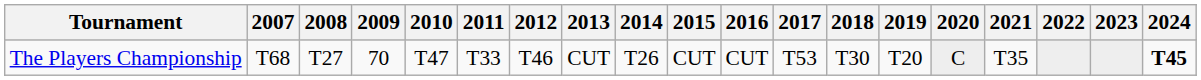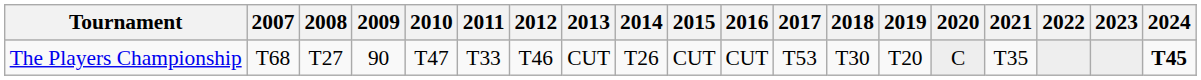 <table class="wikitable" style="font-size:95%;text-align:center;">
 <tr>
 <th>Tournament</th>
 <th>2007</th>
 <th>2008</th>
 <th>2009</th>
 <th>2010</th>
 <th>2011</th>
 <th>2012</th>
 <th>2013</th>
 <th>2014</th>
 <th>2015</th>
 <th>2016</th>
 <th>2017</th>
 <th>2018</th>
 <th>2019</th>
 <th>2020</th>
 <th>2021</th>
 <th>2022</th>
 <th>2023</th>
 <th>2024</th>
 </tr>
 <tr>
 <td align=left><a href='#'>The Players Championship</a></td>
 <td>T68</td>
 <td>T27</td>
-<td>70</td>
+<td>90</td>
 <td>T47</td>
 <td>T33</td>
 <td>T46</td>
 <td>CUT</td>
 <td>T26</td>
 <td>CUT</td>
 <td>CUT</td>
 <td>T53</td>
 <td>T30</td>
 <td>T20</td>
 <td style="background:#eeeeee;">C</td>
 <td>T35</td>
 <td style="background:#eeeeee;"></td>
 <td style="background:#eeeeee;"></td>
 <td><strong>T45</strong></td>
 </tr>
 </table>
